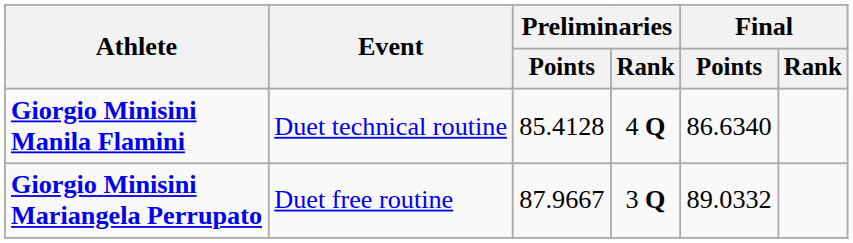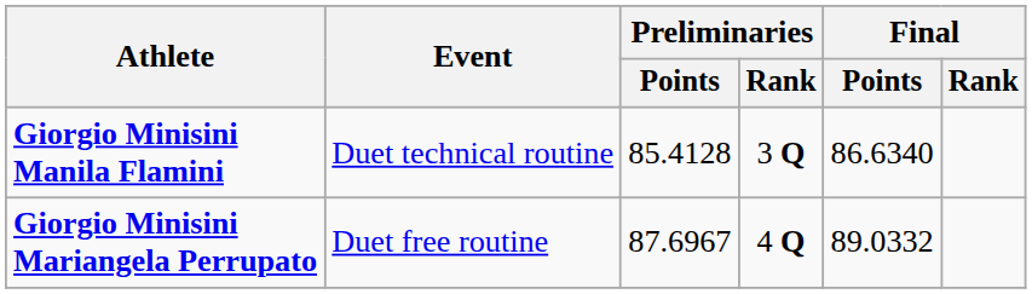 <table class=wikitable style="font-size:90%">
 <tr>
 <th rowspan="2">Athlete</th>
 <th rowspan="2">Event</th>
 <th colspan="2">Preliminaries</th>
 <th colspan="2">Final</th>
 </tr>
 <tr style="font-size:95%">
 <th>Points</th>
 <th>Rank</th>
 <th>Points</th>
 <th>Rank</th>
 </tr>
 <tr align=center>
 <td align=left><strong><a href='#'>Giorgio Minisini</a><br><a href='#'>Manila Flamini</a></strong></td>
 <td align=left><a href='#'>Duet technical routine</a></td>
 <td>85.4128</td>
-<td>4 <strong>Q</strong></td>
+<td>3 <strong>Q</strong></td>
 <td>86.6340</td>
 <td></td>
 </tr>
 <tr align=center>
 <td align=left><strong><a href='#'>Giorgio Minisini</a><br><a href='#'>Mariangela Perrupato</a></strong></td>
 <td align=left><a href='#'>Duet free routine</a></td>
-<td>87.9667</td>
-<td>3 <strong>Q</strong></td>
+<td>87.6967</td>
+<td>4 <strong>Q</strong></td>
 <td>89.0332</td>
 <td></td>
 </tr>
 </table>
